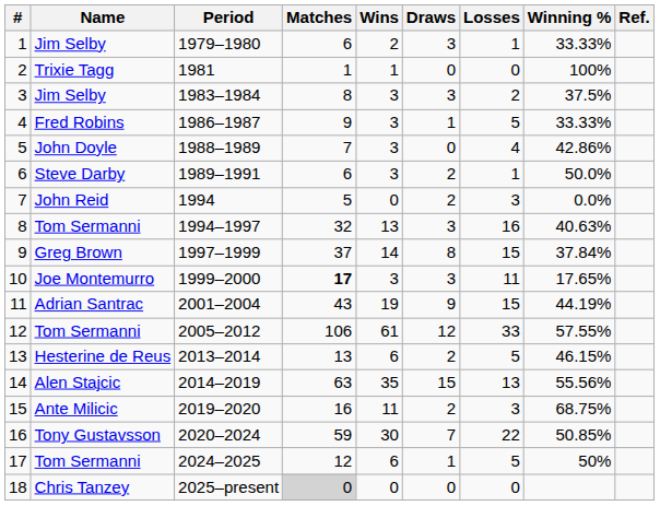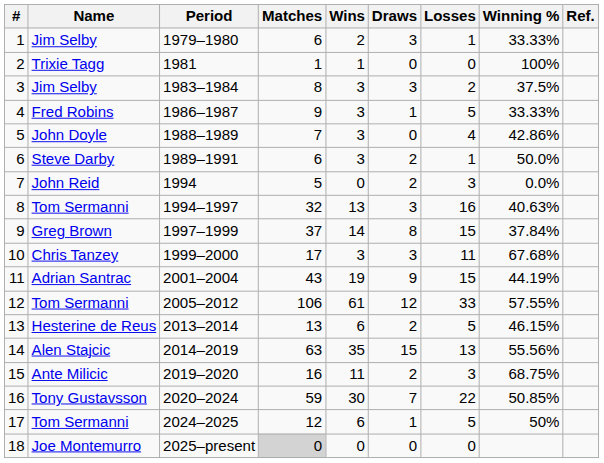 <table class="wikitable sortable" style="text-align: right;">
 <tr>
 <th>#</th>
 <th>Name</th>
 <th>Period</th>
 <th>Matches</th>
 <th>Wins</th>
 <th>Draws</th>
 <th>Losses</th>
 <th>Winning %</th>
 <th>Ref.</th>
 </tr>
 <tr>
 <td>1</td>
 <td style="text-align: left;"> <a href='#'>Jim Selby</a></td>
 <td style="text-align: left;">1979–1980</td>
 <td>6</td>
 <td>2</td>
 <td>3</td>
 <td>1</td>
 <td>33.33%</td>
 <td></td>
 </tr>
 <tr>
 <td>2</td>
 <td style="text-align: left;"> <a href='#'>Trixie Tagg</a></td>
 <td style="text-align: left;">1981</td>
 <td>1</td>
 <td>1</td>
 <td>0</td>
 <td>0</td>
 <td>100%</td>
 <td></td>
 </tr>
 <tr>
 <td>3</td>
 <td style="text-align: left;"> <a href='#'>Jim Selby</a></td>
 <td style="text-align: left;">1983–1984</td>
 <td>8</td>
 <td>3</td>
 <td>3</td>
 <td>2</td>
 <td>37.5%</td>
 <td></td>
 </tr>
 <tr>
 <td>4</td>
 <td style="text-align: left;"> <a href='#'>Fred Robins</a></td>
 <td style="text-align: left;">1986–1987</td>
 <td>9</td>
 <td>3</td>
 <td>1</td>
 <td>5</td>
 <td>33.33%</td>
 <td></td>
 </tr>
 <tr>
 <td>5</td>
 <td style="text-align: left;"> <a href='#'>John Doyle</a></td>
 <td style="text-align: left;">1988–1989</td>
 <td>7</td>
 <td>3</td>
 <td>0</td>
 <td>4</td>
 <td>42.86%</td>
 <td></td>
 </tr>
 <tr>
 <td>6</td>
 <td style="text-align: left;"> <a href='#'>Steve Darby</a></td>
 <td style="text-align: left;">1989–1991</td>
 <td>6</td>
 <td>3</td>
 <td>2</td>
 <td>1</td>
 <td>50.0%</td>
 <td></td>
 </tr>
 <tr>
 <td>7</td>
 <td style="text-align: left;"> <a href='#'>John Reid</a></td>
 <td style="text-align: left;">1994</td>
 <td>5</td>
 <td>0</td>
 <td>2</td>
 <td>3</td>
 <td>0.0%</td>
 <td></td>
 </tr>
 <tr>
 <td>8</td>
 <td style="text-align: left;"> <a href='#'>Tom Sermanni</a></td>
 <td style="text-align: left;">1994–1997</td>
 <td>32</td>
 <td>13</td>
 <td>3</td>
 <td>16</td>
 <td>40.63%</td>
 <td></td>
 </tr>
 <tr>
 <td>9</td>
 <td style="text-align: left;"> <a href='#'>Greg Brown</a></td>
 <td style="text-align: left;">1997–1999</td>
 <td>37</td>
 <td>14</td>
 <td>8</td>
 <td>15</td>
 <td>37.84%</td>
 <td></td>
 </tr>
 <tr>
 <td>10</td>
-<td style="text-align: left;"> <a href='#'>Joe Montemurro</a></td>
+<td style="text-align: left;"> <a href='#'>Chris Tanzey</a></td>
 <td style="text-align: left;">1999–2000</td>
-<td><strong>17</strong></td>
+<td>17</td>
 <td>3</td>
 <td>3</td>
 <td>11</td>
-<td>17.65%</td>
+<td>67.68%</td>
 <td></td>
 </tr>
 <tr>
 <td>11</td>
 <td style="text-align: left;"> <a href='#'>Adrian Santrac</a></td>
 <td style="text-align: left;">2001–2004</td>
 <td>43</td>
 <td>19</td>
 <td>9</td>
 <td>15</td>
 <td>44.19%</td>
 <td></td>
 </tr>
 <tr>
 <td>12</td>
 <td style="text-align: left;"> <a href='#'>Tom Sermanni</a></td>
 <td style="text-align: left;">2005–2012</td>
 <td>106</td>
 <td>61</td>
 <td>12</td>
 <td>33</td>
 <td>57.55%</td>
 <td></td>
 </tr>
 <tr>
 <td>13</td>
 <td style="text-align: left;"> <a href='#'>Hesterine de Reus</a></td>
 <td style="text-align: left;">2013–2014</td>
 <td>13</td>
 <td>6</td>
 <td>2</td>
 <td>5</td>
 <td>46.15%</td>
 <td></td>
 </tr>
 <tr>
 <td>14</td>
 <td style="text-align: left;"> <a href='#'>Alen Stajcic</a></td>
 <td style="text-align: left;">2014–2019</td>
 <td>63</td>
 <td>35</td>
 <td>15</td>
 <td>13</td>
 <td>55.56%</td>
 <td></td>
 </tr>
 <tr>
 <td>15</td>
 <td style="text-align: left;"> <a href='#'>Ante Milicic</a></td>
 <td style="text-align: left;">2019–2020</td>
 <td>16</td>
 <td>11</td>
 <td>2</td>
 <td>3</td>
 <td>68.75%</td>
 <td></td>
 </tr>
 <tr>
 <td>16</td>
 <td style="text-align: left;"> <a href='#'>Tony Gustavsson</a></td>
 <td style="text-align: left;">2020–2024</td>
 <td>59</td>
 <td>30</td>
 <td>7</td>
 <td>22</td>
 <td>50.85%</td>
 <td></td>
 </tr>
 <tr>
 <td>17</td>
 <td style="text-align: left;"> <a href='#'>Tom Sermanni</a></td>
 <td style="text-align: left;">2024–2025</td>
 <td>12</td>
 <td>6</td>
 <td>1</td>
 <td>5</td>
 <td>50%</td>
 <td></td>
 </tr>
 <tr>
 <td>18</td>
-<td style="text-align: left;"> <a href='#'>Chris Tanzey</a></td>
+<td style="text-align: left;"> <a href='#'>Joe Montemurro</a></td>
 <td style="text-align: left;">2025–present</td>
 <td style="background: lightgrey;">0</td>
 <td>0</td>
 <td>0</td>
 <td>0</td>
 <td></td>
 <td></td>
 </tr>
 </table>
